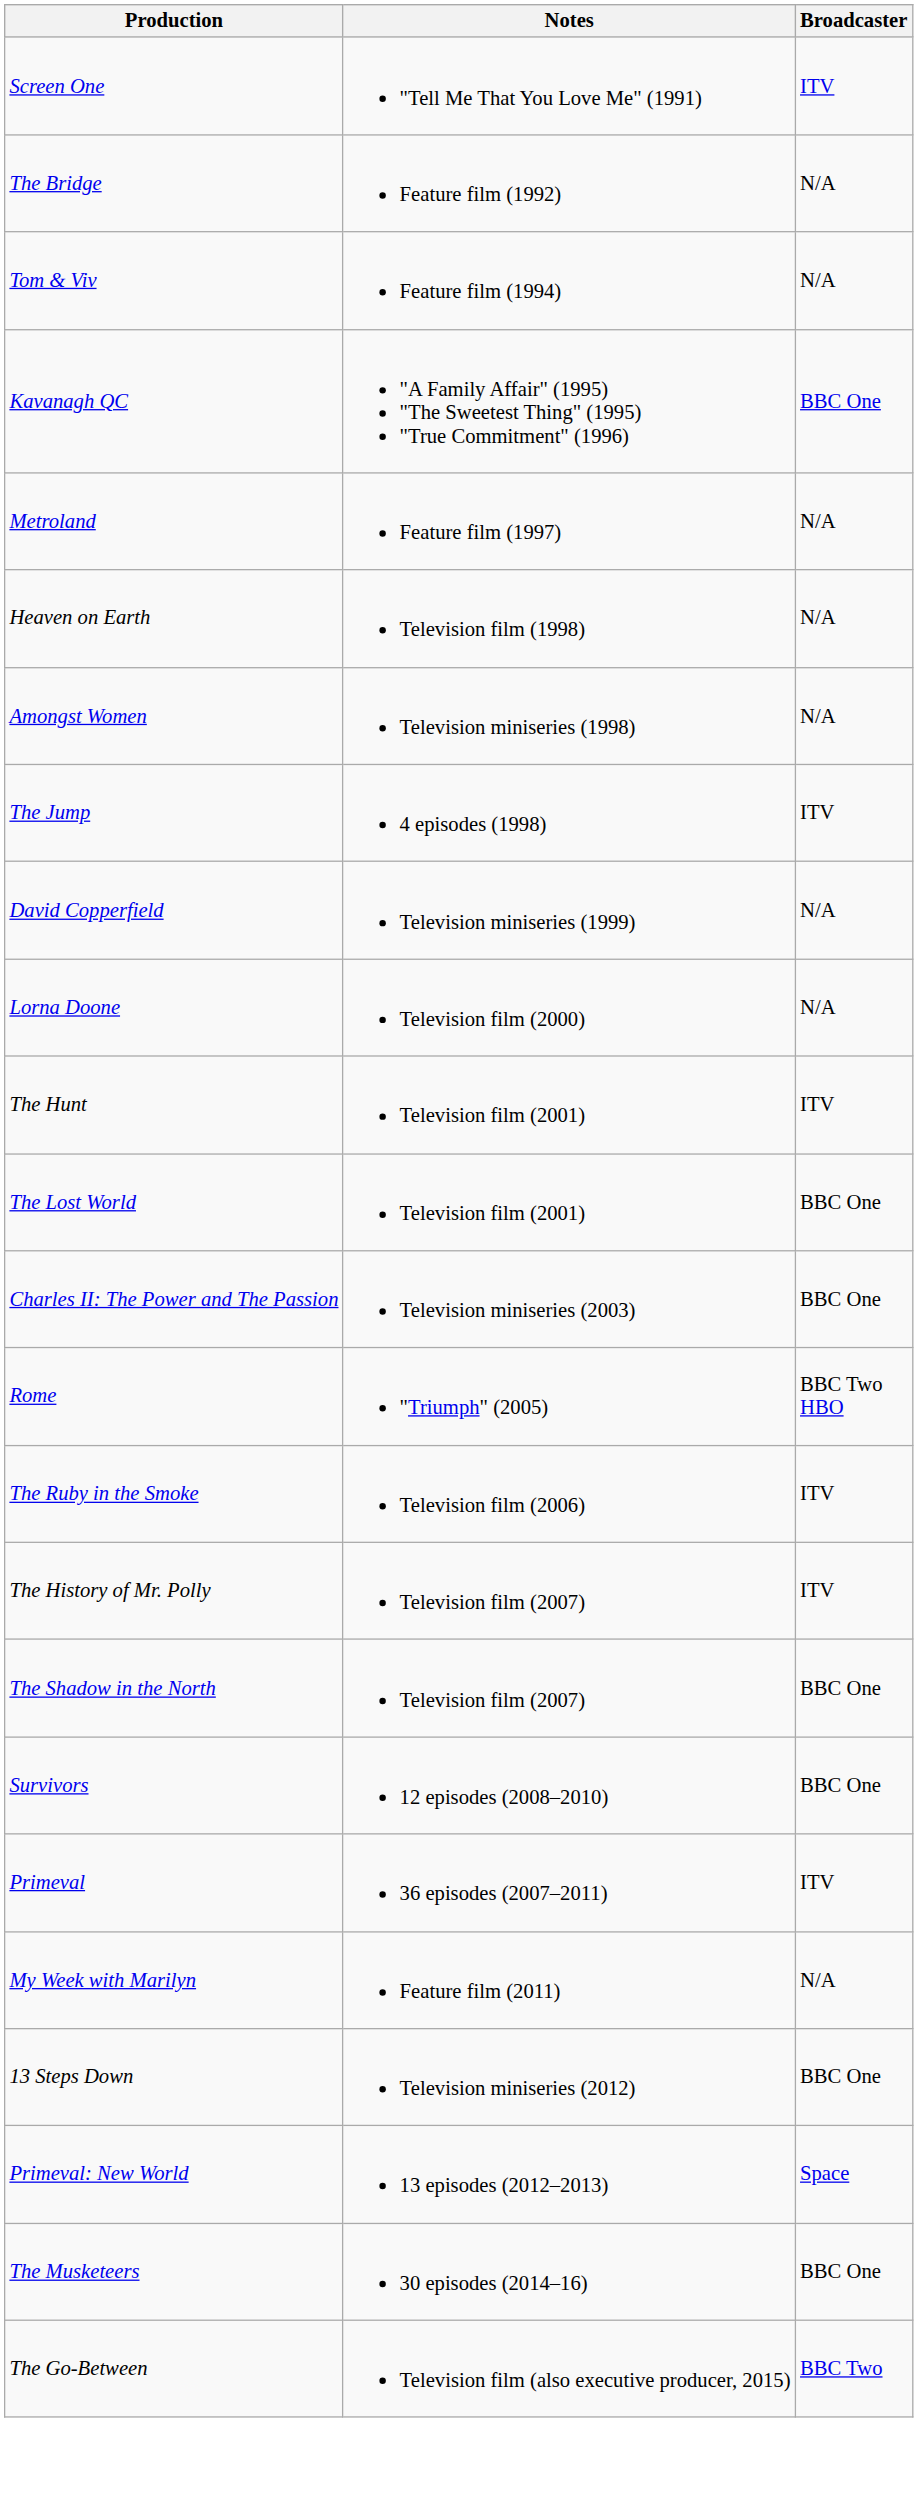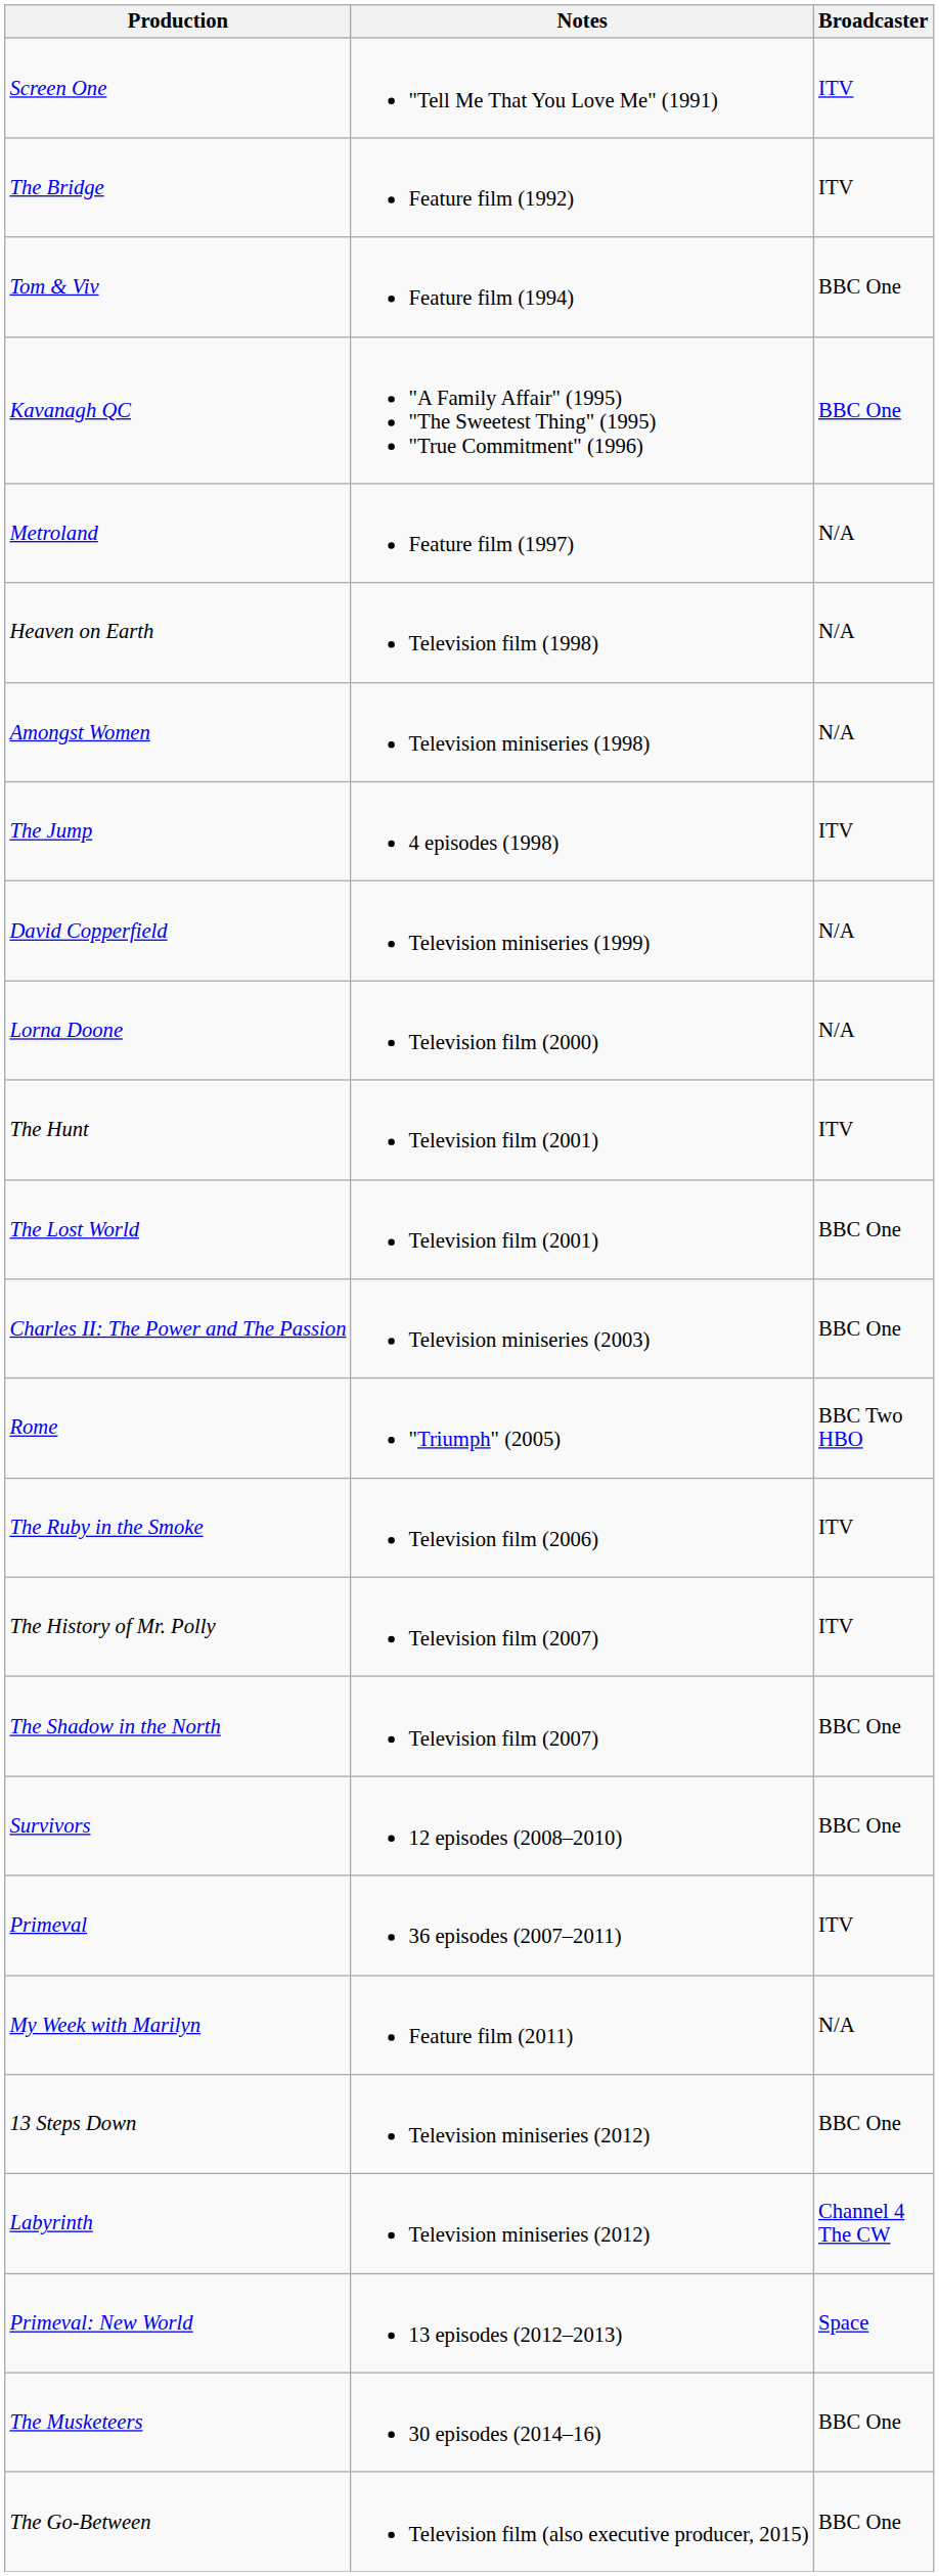 <table class="wikitable">
 <tr style="background:#ccc; text-align:center;">
 <th>Production</th>
 <th>Notes</th>
 <th>Broadcaster</th>
 </tr>
 <tr>
 <td><em><a href='#'>Screen One</a></em></td>
 <td><br><ul><li>"Tell Me That You Love Me" (1991)</li></ul></td>
 <td><a href='#'>ITV</a></td>
 </tr>
 <tr>
 <td><em><a href='#'>The Bridge</a></em></td>
 <td><br><ul><li>Feature film (1992)</li></ul></td>
-<td>N/A</td>
+<td>ITV</td>
 </tr>
 <tr>
 <td><em><a href='#'>Tom & Viv</a></em></td>
 <td><br><ul><li>Feature film (1994)</li></ul></td>
-<td>N/A</td>
+<td>BBC One</td>
 </tr>
 <tr>
 <td><em><a href='#'>Kavanagh QC</a></em></td>
 <td><br><ul><li>"A Family Affair" (1995)</li><li>"The Sweetest Thing" (1995)</li><li>"True Commitment" (1996)</li></ul></td>
 <td><a href='#'>BBC One</a></td>
 </tr>
 <tr>
 <td><em><a href='#'>Metroland</a></em></td>
 <td><br><ul><li>Feature film (1997)</li></ul></td>
 <td>N/A</td>
 </tr>
 <tr>
 <td><em>Heaven on Earth</em></td>
 <td><br><ul><li>Television film (1998)</li></ul></td>
 <td>N/A</td>
 </tr>
 <tr>
 <td><em><a href='#'>Amongst Women</a></em></td>
 <td><br><ul><li>Television miniseries (1998)</li></ul></td>
 <td>N/A</td>
 </tr>
 <tr>
 <td><em><a href='#'>The Jump</a></em></td>
 <td><br><ul><li>4 episodes (1998)</li></ul></td>
 <td>ITV</td>
 </tr>
 <tr>
 <td><em><a href='#'>David Copperfield</a></em></td>
 <td><br><ul><li>Television miniseries (1999)</li></ul></td>
 <td>N/A</td>
 </tr>
 <tr>
 <td><em><a href='#'>Lorna Doone</a></em></td>
 <td><br><ul><li>Television film (2000)</li></ul></td>
 <td>N/A</td>
 </tr>
 <tr>
 <td><em>The Hunt</em></td>
 <td><br><ul><li>Television film (2001)</li></ul></td>
 <td>ITV</td>
 </tr>
 <tr>
 <td><em><a href='#'>The Lost World</a></em></td>
 <td><br><ul><li>Television film (2001)</li></ul></td>
 <td>BBC One</td>
 </tr>
 <tr>
 <td><em><a href='#'>Charles II: The Power and The Passion</a></em></td>
 <td><br><ul><li>Television miniseries (2003)</li></ul></td>
 <td>BBC One</td>
 </tr>
 <tr>
 <td><em><a href='#'>Rome</a></em></td>
 <td><br><ul><li>"<a href='#'>Triumph</a>" (2005)</li></ul></td>
 <td>BBC Two<br><a href='#'>HBO</a></td>
 </tr>
 <tr>
 <td><em><a href='#'>The Ruby in the Smoke</a></em></td>
 <td><br><ul><li>Television film (2006)</li></ul></td>
 <td>ITV</td>
 </tr>
 <tr>
 <td><em>The History of Mr. Polly</em></td>
 <td><br><ul><li>Television film (2007)</li></ul></td>
 <td>ITV</td>
 </tr>
 <tr>
 <td><em><a href='#'>The Shadow in the North</a></em></td>
 <td><br><ul><li>Television film (2007)</li></ul></td>
 <td>BBC One</td>
 </tr>
 <tr>
 <td><em><a href='#'>Survivors</a></em></td>
 <td><br><ul><li>12 episodes (2008–2010)</li></ul></td>
 <td>BBC One</td>
 </tr>
 <tr>
 <td><em><a href='#'>Primeval</a></em></td>
 <td><br><ul><li>36 episodes (2007–2011)</li></ul></td>
 <td>ITV</td>
 </tr>
 <tr>
 <td><em><a href='#'>My Week with Marilyn</a></em></td>
 <td><br><ul><li>Feature film (2011)</li></ul></td>
 <td>N/A</td>
 </tr>
 <tr>
 <td><em>13 Steps Down</em></td>
 <td><br><ul><li>Television miniseries (2012)</li></ul></td>
 <td>BBC One</td>
 </tr>
 <tr>
+<td><em><a href='#'>Labyrinth</a></em></td>
+<td><br><ul><li>Television miniseries (2012)</li></ul></td>
+<td><a href='#'>Channel 4</a><br><a href='#'>The CW</a></td>
+</tr>
+<tr>
 <td><em><a href='#'>Primeval: New World</a></em></td>
 <td><br><ul><li>13 episodes (2012–2013)</li></ul></td>
 <td><a href='#'>Space</a></td>
 </tr>
 <tr>
 <td><em><a href='#'>The Musketeers</a></em></td>
 <td><br><ul><li>30 episodes (2014–16)</li></ul></td>
 <td>BBC One</td>
 </tr>
 <tr>
 <td><em>The Go-Between</em></td>
 <td><br><ul><li>Television film (also executive producer, 2015)</li></ul></td>
-<td><a href='#'>BBC Two</a></td>
+<td>BBC One</td>
 </tr>
 </table>
